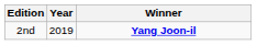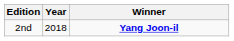 <table class="wikitable" style="text-align:center">
 <tr>
 <th>Edition</th>
 <th>Year</th>
 <th width="250">Winner</th>
 </tr>
 <tr>
 <td>2nd</td>
-<td>2019</td>
+<td>2018</td>
 <td><strong><a href='#'>Yang Joon-il</a></strong></td>
 </tr>
 </table>
